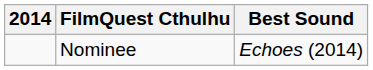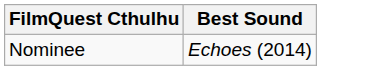 <table class="wikitable">
 <tr>
-<th>2014</th>
 <th>FilmQuest Cthulhu</th>
 <th>Best Sound</th>
 </tr>
 <tr>
-<td></td>
 <td>Nominee</td>
 <td><em>Echoes</em> (2014)</td>
 </tr>
 </table>
